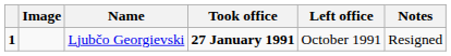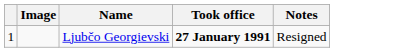 <table class="wikitable">
 <tr>
 <th></th>
 <th>Image</th>
 <th>Name</th>
 <th>Took office</th>
-<th>Left office</th>
 <th>Notes</th>
 </tr>
 <tr>
-<td><strong>1</strong></td>
+<td>1</td>
 <td></td>
 <td><a href='#'>Ljubčo Georgievski</a></td>
 <td><strong>27 January 1991</strong></td>
-<td>October 1991</td>
 <td>Resigned</td>
 </tr>
 </table>
